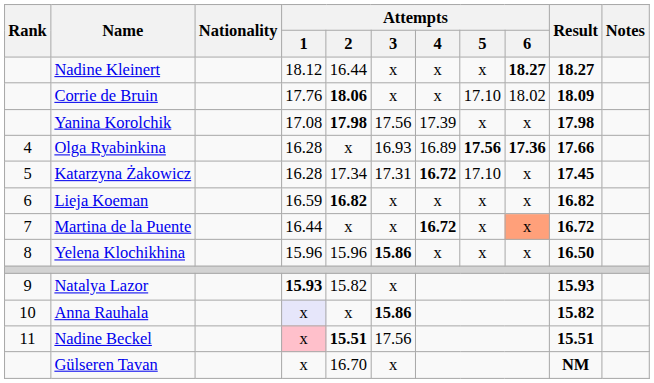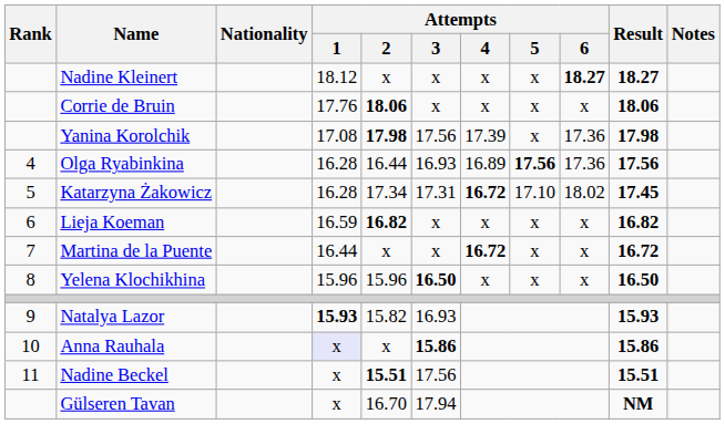 <table class="wikitable sortable" style="text-align:center">
 <tr>
 <th rowspan=2>Rank</th>
 <th rowspan=2>Name</th>
 <th rowspan=2>Nationality</th>
 <th colspan=6>Attempts</th>
 <th rowspan=2>Result</th>
 <th rowspan=2>Notes</th>
 </tr>
 <tr>
 <th>1</th>
 <th>2</th>
 <th>3</th>
 <th>4</th>
 <th>5</th>
 <th>6</th>
 </tr>
 <tr>
 <td></td>
 <td align=left><a href='#'>Nadine Kleinert</a></td>
 <td align=left></td>
 <td>18.12</td>
-<td>16.44</td>
+<td>x</td>
 <td>x</td>
 <td>x</td>
 <td>x</td>
 <td><strong>18.27</strong></td>
 <td><strong>18.27</strong></td>
 <td></td>
 </tr>
 <tr>
 <td></td>
 <td align=left><a href='#'>Corrie de Bruin</a></td>
 <td align=left></td>
 <td>17.76</td>
 <td><strong>18.06</strong></td>
 <td>x</td>
 <td>x</td>
-<td>17.10</td>
-<td>18.02</td>
-<td><strong>18.09</strong></td>
+<td>x</td>
+<td>x</td>
+<td><strong>18.06</strong></td>
 <td></td>
 </tr>
 <tr>
 <td></td>
 <td align=left><a href='#'>Yanina Korolchik</a></td>
 <td align=left></td>
 <td>17.08</td>
 <td><strong>17.98</strong></td>
 <td>17.56</td>
 <td>17.39</td>
 <td>x</td>
-<td>x</td>
+<td>17.36</td>
 <td><strong>17.98</strong></td>
 <td></td>
 </tr>
 <tr>
 <td>4</td>
 <td align=left><a href='#'>Olga Ryabinkina</a></td>
 <td align=left></td>
 <td>16.28</td>
-<td>x</td>
+<td>16.44</td>
 <td>16.93</td>
 <td>16.89</td>
 <td><strong>17.56</strong></td>
-<td><strong>17.36</strong></td>
-<td><strong>17.66</strong></td>
+<td>17.36</td>
+<td><strong>17.56</strong></td>
 <td></td>
 </tr>
 <tr>
 <td>5</td>
 <td align=left><a href='#'>Katarzyna Żakowicz</a></td>
 <td align=left></td>
 <td>16.28</td>
 <td>17.34</td>
 <td>17.31</td>
 <td><strong>16.72</strong></td>
 <td>17.10</td>
-<td>x</td>
+<td>18.02</td>
 <td><strong>17.45</strong></td>
 <td></td>
 </tr>
 <tr>
 <td>6</td>
 <td align=left><a href='#'>Lieja Koeman</a></td>
 <td align=left></td>
 <td>16.59</td>
 <td><strong>16.82</strong></td>
 <td>x</td>
 <td>x</td>
 <td>x</td>
 <td>x</td>
 <td><strong>16.82</strong></td>
 <td></td>
 </tr>
 <tr>
 <td>7</td>
 <td align=left><a href='#'>Martina de la Puente</a></td>
 <td align=left></td>
 <td>16.44</td>
 <td>x</td>
 <td>x</td>
 <td><strong>16.72</strong></td>
 <td>x</td>
-<td style="background: lightsalmon;">x</td>
+<td>x</td>
 <td><strong>16.72</strong></td>
 <td></td>
 </tr>
 <tr>
 <td>8</td>
 <td align=left><a href='#'>Yelena Klochikhina</a></td>
 <td align=left></td>
 <td>15.96</td>
 <td>15.96</td>
-<td><strong>15.86</strong></td>
+<td><strong>16.50</strong></td>
 <td>x</td>
 <td>x</td>
 <td>x</td>
 <td><strong>16.50</strong></td>
 <td></td>
 </tr>
 <tr>
 <td colspan=11 bgcolor=lightgray></td>
 </tr>
 <tr>
 <td>9</td>
 <td align=left><a href='#'>Natalya Lazor</a></td>
 <td align=left></td>
 <td><strong>15.93</strong></td>
 <td>15.82</td>
-<td>x</td>
+<td>16.93</td>
 <td colspan=3></td>
 <td><strong>15.93</strong></td>
 <td></td>
 </tr>
 <tr>
 <td>10</td>
 <td align=left><a href='#'>Anna Rauhala</a></td>
 <td align=left></td>
 <td style="background: lavender;">x</td>
 <td>x</td>
 <td><strong>15.86</strong></td>
 <td colspan=3></td>
-<td><strong>15.82</strong></td>
+<td><strong>15.86</strong></td>
 <td></td>
 </tr>
 <tr>
 <td>11</td>
 <td align=left><a href='#'>Nadine Beckel</a></td>
 <td align=left></td>
-<td style="background: pink;">x</td>
+<td>x</td>
 <td><strong>15.51</strong></td>
 <td>17.56</td>
 <td colspan=3></td>
 <td><strong>15.51</strong></td>
 <td></td>
 </tr>
 <tr>
 <td></td>
 <td align=left><a href='#'>Gülseren Tavan</a></td>
 <td align=left></td>
 <td>x</td>
 <td>16.70</td>
-<td>x</td>
+<td>17.94</td>
 <td colspan=3></td>
 <td><strong>NM</strong></td>
 <td></td>
 </tr>
 </table>
